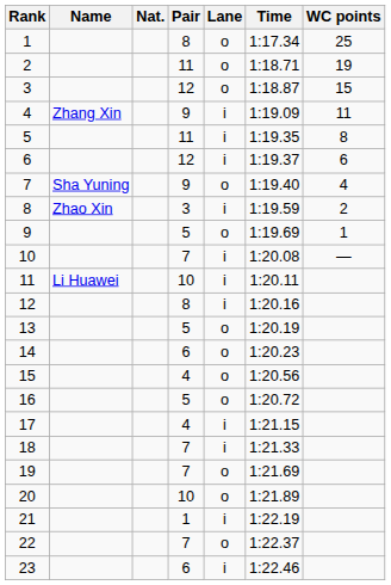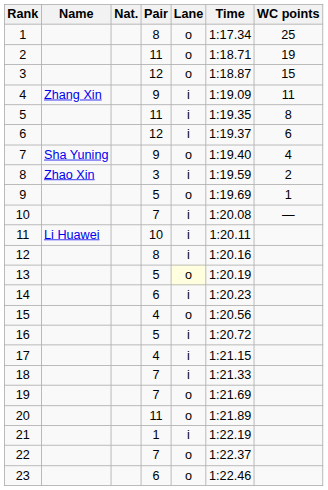 <table class="wikitable sortable" style="text-align:center">
 <tr>
 <th>Rank</th>
 <th>Name</th>
 <th>Nat.</th>
 <th>Pair</th>
 <th>Lane</th>
 <th>Time</th>
 <th>WC points</th>
 </tr>
 <tr>
 <td>1</td>
 <td align=left></td>
 <td></td>
 <td>8</td>
 <td>o</td>
 <td>1:17.34</td>
 <td>25</td>
 </tr>
 <tr>
 <td>2</td>
 <td align=left></td>
 <td></td>
 <td>11</td>
 <td>o</td>
 <td>1:18.71</td>
 <td>19</td>
 </tr>
 <tr>
 <td>3</td>
 <td align=left></td>
 <td></td>
 <td>12</td>
 <td>o</td>
 <td>1:18.87</td>
 <td>15</td>
 </tr>
 <tr>
 <td>4</td>
 <td align=left><a href='#'>Zhang Xin</a></td>
 <td></td>
 <td>9</td>
 <td>i</td>
 <td>1:19.09</td>
 <td>11</td>
 </tr>
 <tr>
 <td>5</td>
 <td align=left></td>
 <td></td>
 <td>11</td>
 <td>i</td>
 <td>1:19.35</td>
 <td>8</td>
 </tr>
 <tr>
 <td>6</td>
 <td align=left></td>
 <td></td>
 <td>12</td>
 <td>i</td>
 <td>1:19.37</td>
 <td>6</td>
 </tr>
 <tr>
 <td>7</td>
 <td align=left><a href='#'>Sha Yuning</a></td>
 <td></td>
 <td>9</td>
 <td>o</td>
 <td>1:19.40</td>
 <td>4</td>
 </tr>
 <tr>
 <td>8</td>
 <td align=left><a href='#'>Zhao Xin</a></td>
 <td></td>
 <td>3</td>
 <td>i</td>
 <td>1:19.59</td>
 <td>2</td>
 </tr>
 <tr>
 <td>9</td>
 <td align=left></td>
 <td></td>
 <td>5</td>
 <td>o</td>
 <td>1:19.69</td>
 <td>1</td>
 </tr>
 <tr>
 <td>10</td>
 <td align=left></td>
 <td></td>
 <td>7</td>
 <td>i</td>
 <td>1:20.08</td>
 <td>—</td>
 </tr>
 <tr>
 <td>11</td>
 <td align=left><a href='#'>Li Huawei</a></td>
 <td></td>
 <td>10</td>
 <td>i</td>
 <td>1:20.11</td>
 <td></td>
 </tr>
 <tr>
 <td>12</td>
 <td align=left></td>
 <td></td>
 <td>8</td>
 <td>i</td>
 <td>1:20.16</td>
 <td></td>
 </tr>
 <tr>
 <td>13</td>
 <td align=left></td>
 <td></td>
 <td>5</td>
-<td>o</td>
+<td style="background: lightyellow;">o</td>
 <td>1:20.19</td>
 <td></td>
 </tr>
 <tr>
 <td>14</td>
 <td align=left></td>
 <td></td>
 <td>6</td>
-<td>o</td>
+<td>i</td>
 <td>1:20.23</td>
 <td></td>
 </tr>
 <tr>
 <td>15</td>
 <td align=left></td>
 <td></td>
 <td>4</td>
 <td>o</td>
 <td>1:20.56</td>
 <td></td>
 </tr>
 <tr>
 <td>16</td>
 <td align=left></td>
 <td></td>
 <td>5</td>
-<td>o</td>
+<td>i</td>
 <td>1:20.72</td>
 <td></td>
 </tr>
 <tr>
 <td>17</td>
 <td align=left></td>
 <td></td>
 <td>4</td>
 <td>i</td>
 <td>1:21.15</td>
 <td></td>
 </tr>
 <tr>
 <td>18</td>
 <td align=left></td>
 <td></td>
 <td>7</td>
 <td>i</td>
 <td>1:21.33</td>
 <td></td>
 </tr>
 <tr>
 <td>19</td>
 <td align=left></td>
 <td></td>
 <td>7</td>
 <td>o</td>
 <td>1:21.69</td>
 <td></td>
 </tr>
 <tr>
 <td>20</td>
 <td align=left></td>
 <td></td>
-<td>10</td>
+<td>11</td>
 <td>o</td>
 <td>1:21.89</td>
 <td></td>
 </tr>
 <tr>
 <td>21</td>
 <td align=left></td>
 <td></td>
 <td>1</td>
 <td>i</td>
 <td>1:22.19</td>
 <td></td>
 </tr>
 <tr>
 <td>22</td>
 <td align=left></td>
 <td></td>
 <td>7</td>
 <td>o</td>
 <td>1:22.37</td>
 <td></td>
 </tr>
 <tr>
 <td>23</td>
 <td align=left></td>
 <td></td>
 <td>6</td>
-<td>i</td>
+<td>o</td>
 <td>1:22.46</td>
 <td></td>
 </tr>
 </table>
